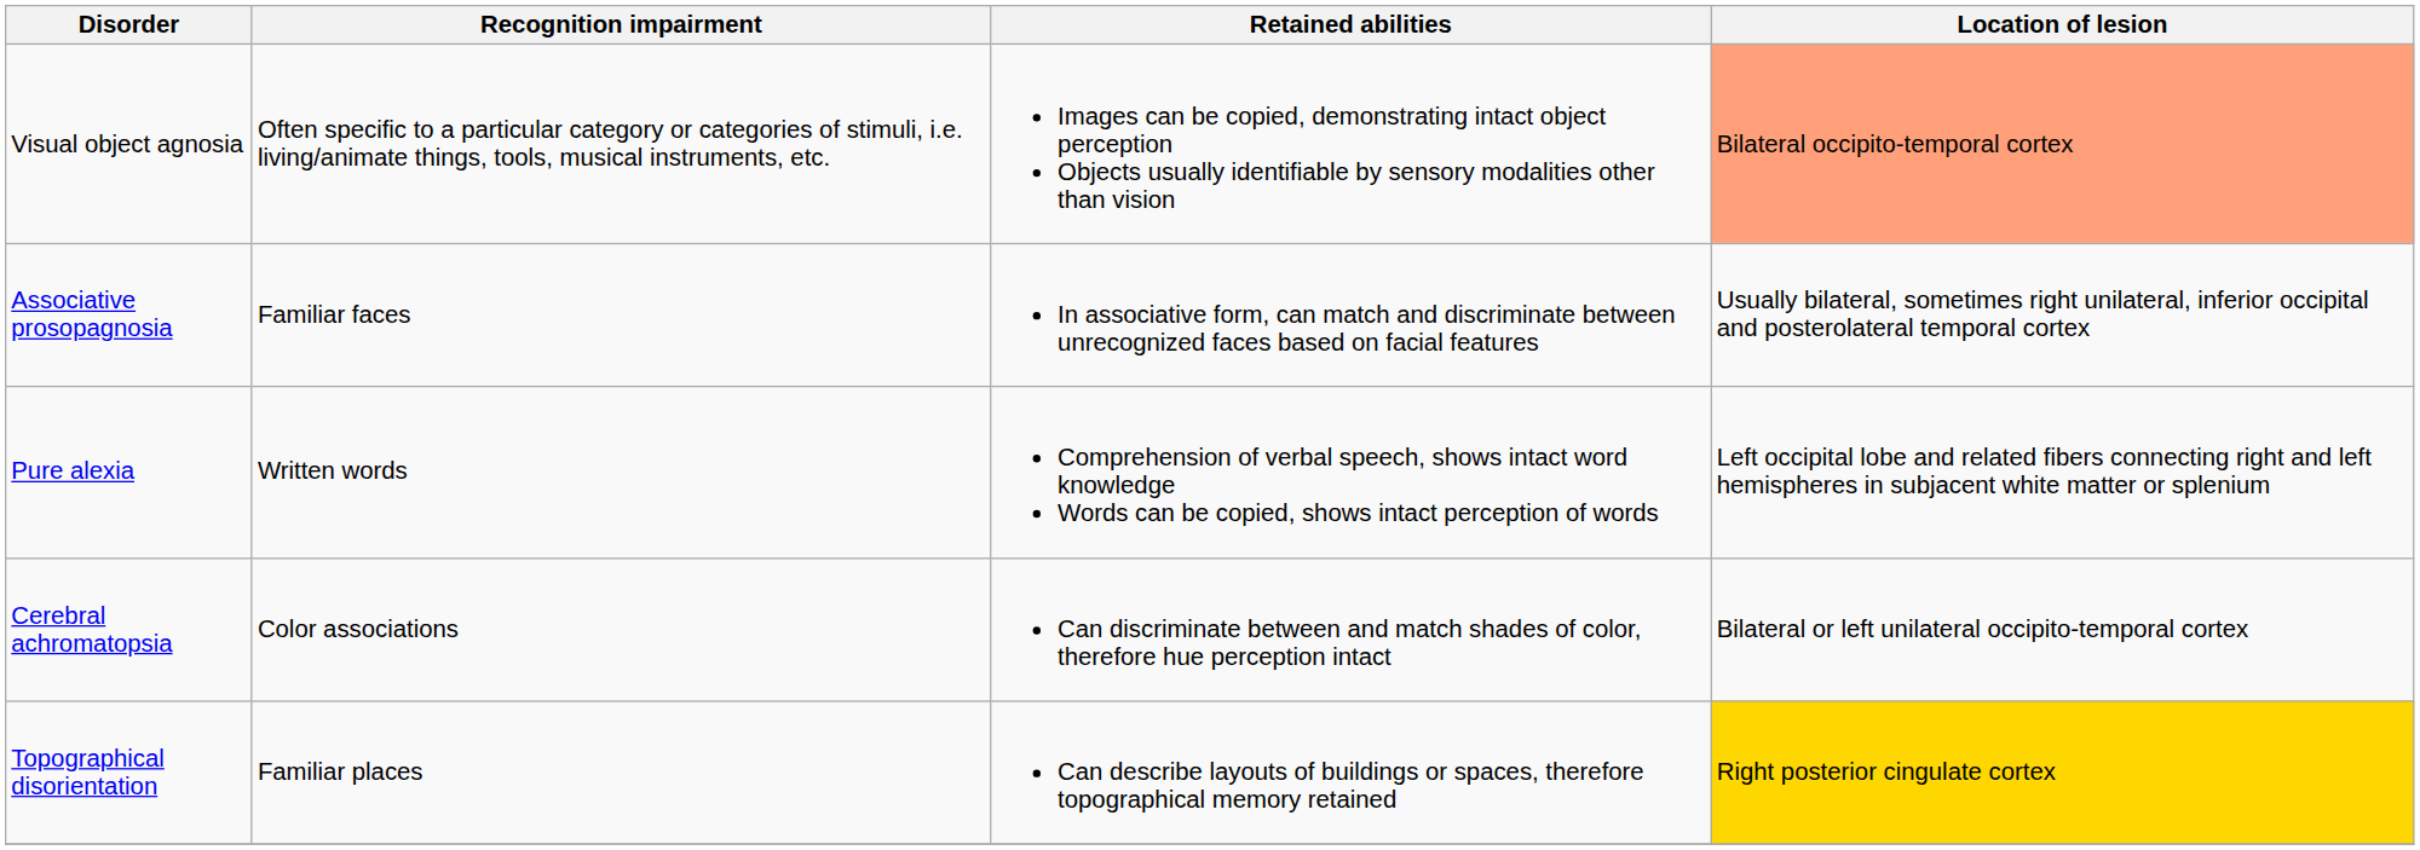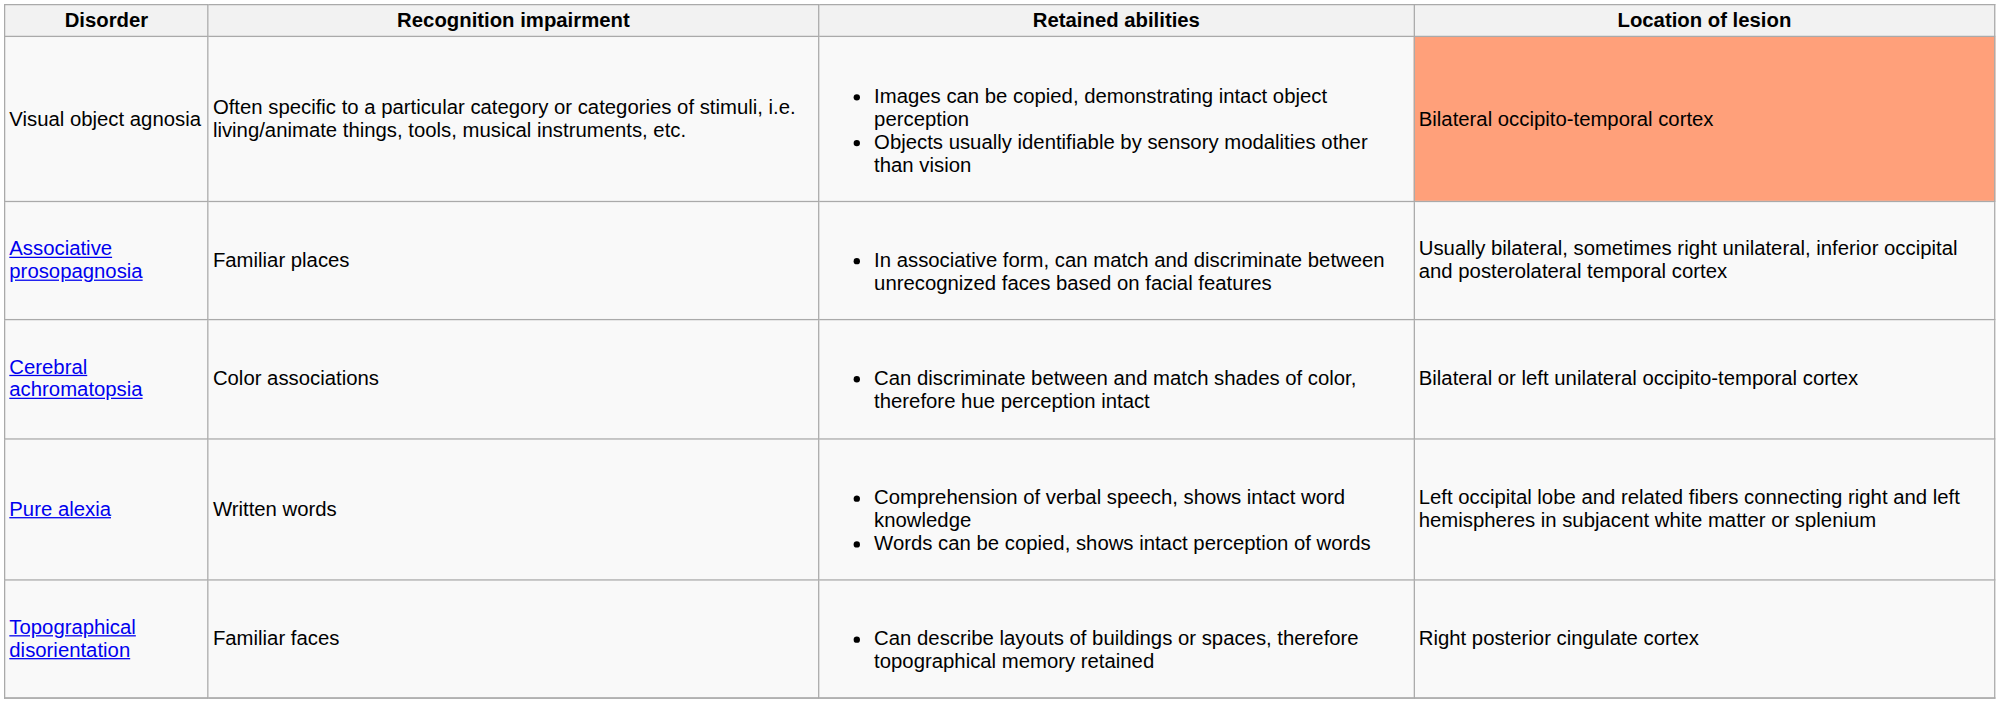 <table class="wikitable">
 <tr>
 <th><strong>Disorder</strong></th>
 <th><strong>Recognition impairment</strong></th>
 <th><strong>Retained abilities</strong></th>
 <th><strong>Location of lesion</strong></th>
 </tr>
 <tr>
 <td>Visual object agnosia</td>
 <td>Often specific to a particular category or categories of stimuli, i.e. living/animate things, tools, musical instruments, etc.</td>
 <td><br><ul><li>Images can be copied, demonstrating intact object perception</li><li>Objects usually identifiable by sensory modalities other than vision</li></ul></td>
 <td style="background: lightsalmon;">Bilateral occipito-temporal cortex</td>
 </tr>
 <tr>
 <td><a href='#'>Associative prosopagnosia</a></td>
-<td>Familiar faces</td>
+<td>Familiar places</td>
 <td><br><ul><li>In associative form, can match and discriminate between unrecognized faces based on facial features</li></ul></td>
 <td>Usually bilateral, sometimes right unilateral, inferior occipital and posterolateral temporal cortex</td>
+</tr>
+<tr>
+<td><a href='#'>Cerebral achromatopsia</a></td>
+<td>Color associations</td>
+<td><br><ul><li>Can discriminate between and match shades of color, therefore hue perception intact</li></ul></td>
+<td>Bilateral or left unilateral occipito-temporal cortex</td>
 </tr>
 <tr>
 <td><a href='#'>Pure alexia</a></td>
 <td>Written words</td>
 <td><br><ul><li>Comprehension of verbal speech, shows intact word knowledge</li><li>Words can be copied, shows intact perception of words</li></ul></td>
 <td>Left occipital lobe and related fibers connecting right and left hemispheres in subjacent white matter or splenium</td>
 </tr>
 <tr>
-<td><a href='#'>Cerebral achromatopsia</a></td>
-<td>Color associations</td>
-<td><br><ul><li>Can discriminate between and match shades of color, therefore hue perception intact</li></ul></td>
-<td>Bilateral or left unilateral occipito-temporal cortex</td>
-</tr>
-<tr>
 <td><a href='#'>Topographical disorientation</a></td>
-<td>Familiar places</td>
+<td>Familiar faces</td>
 <td><br><ul><li>Can describe layouts of buildings or spaces, therefore topographical memory retained</li></ul></td>
-<td style="background: gold;">Right posterior cingulate cortex</td>
+<td>Right posterior cingulate cortex</td>
 </tr>
 <tr>
 </tr>
 </table>
